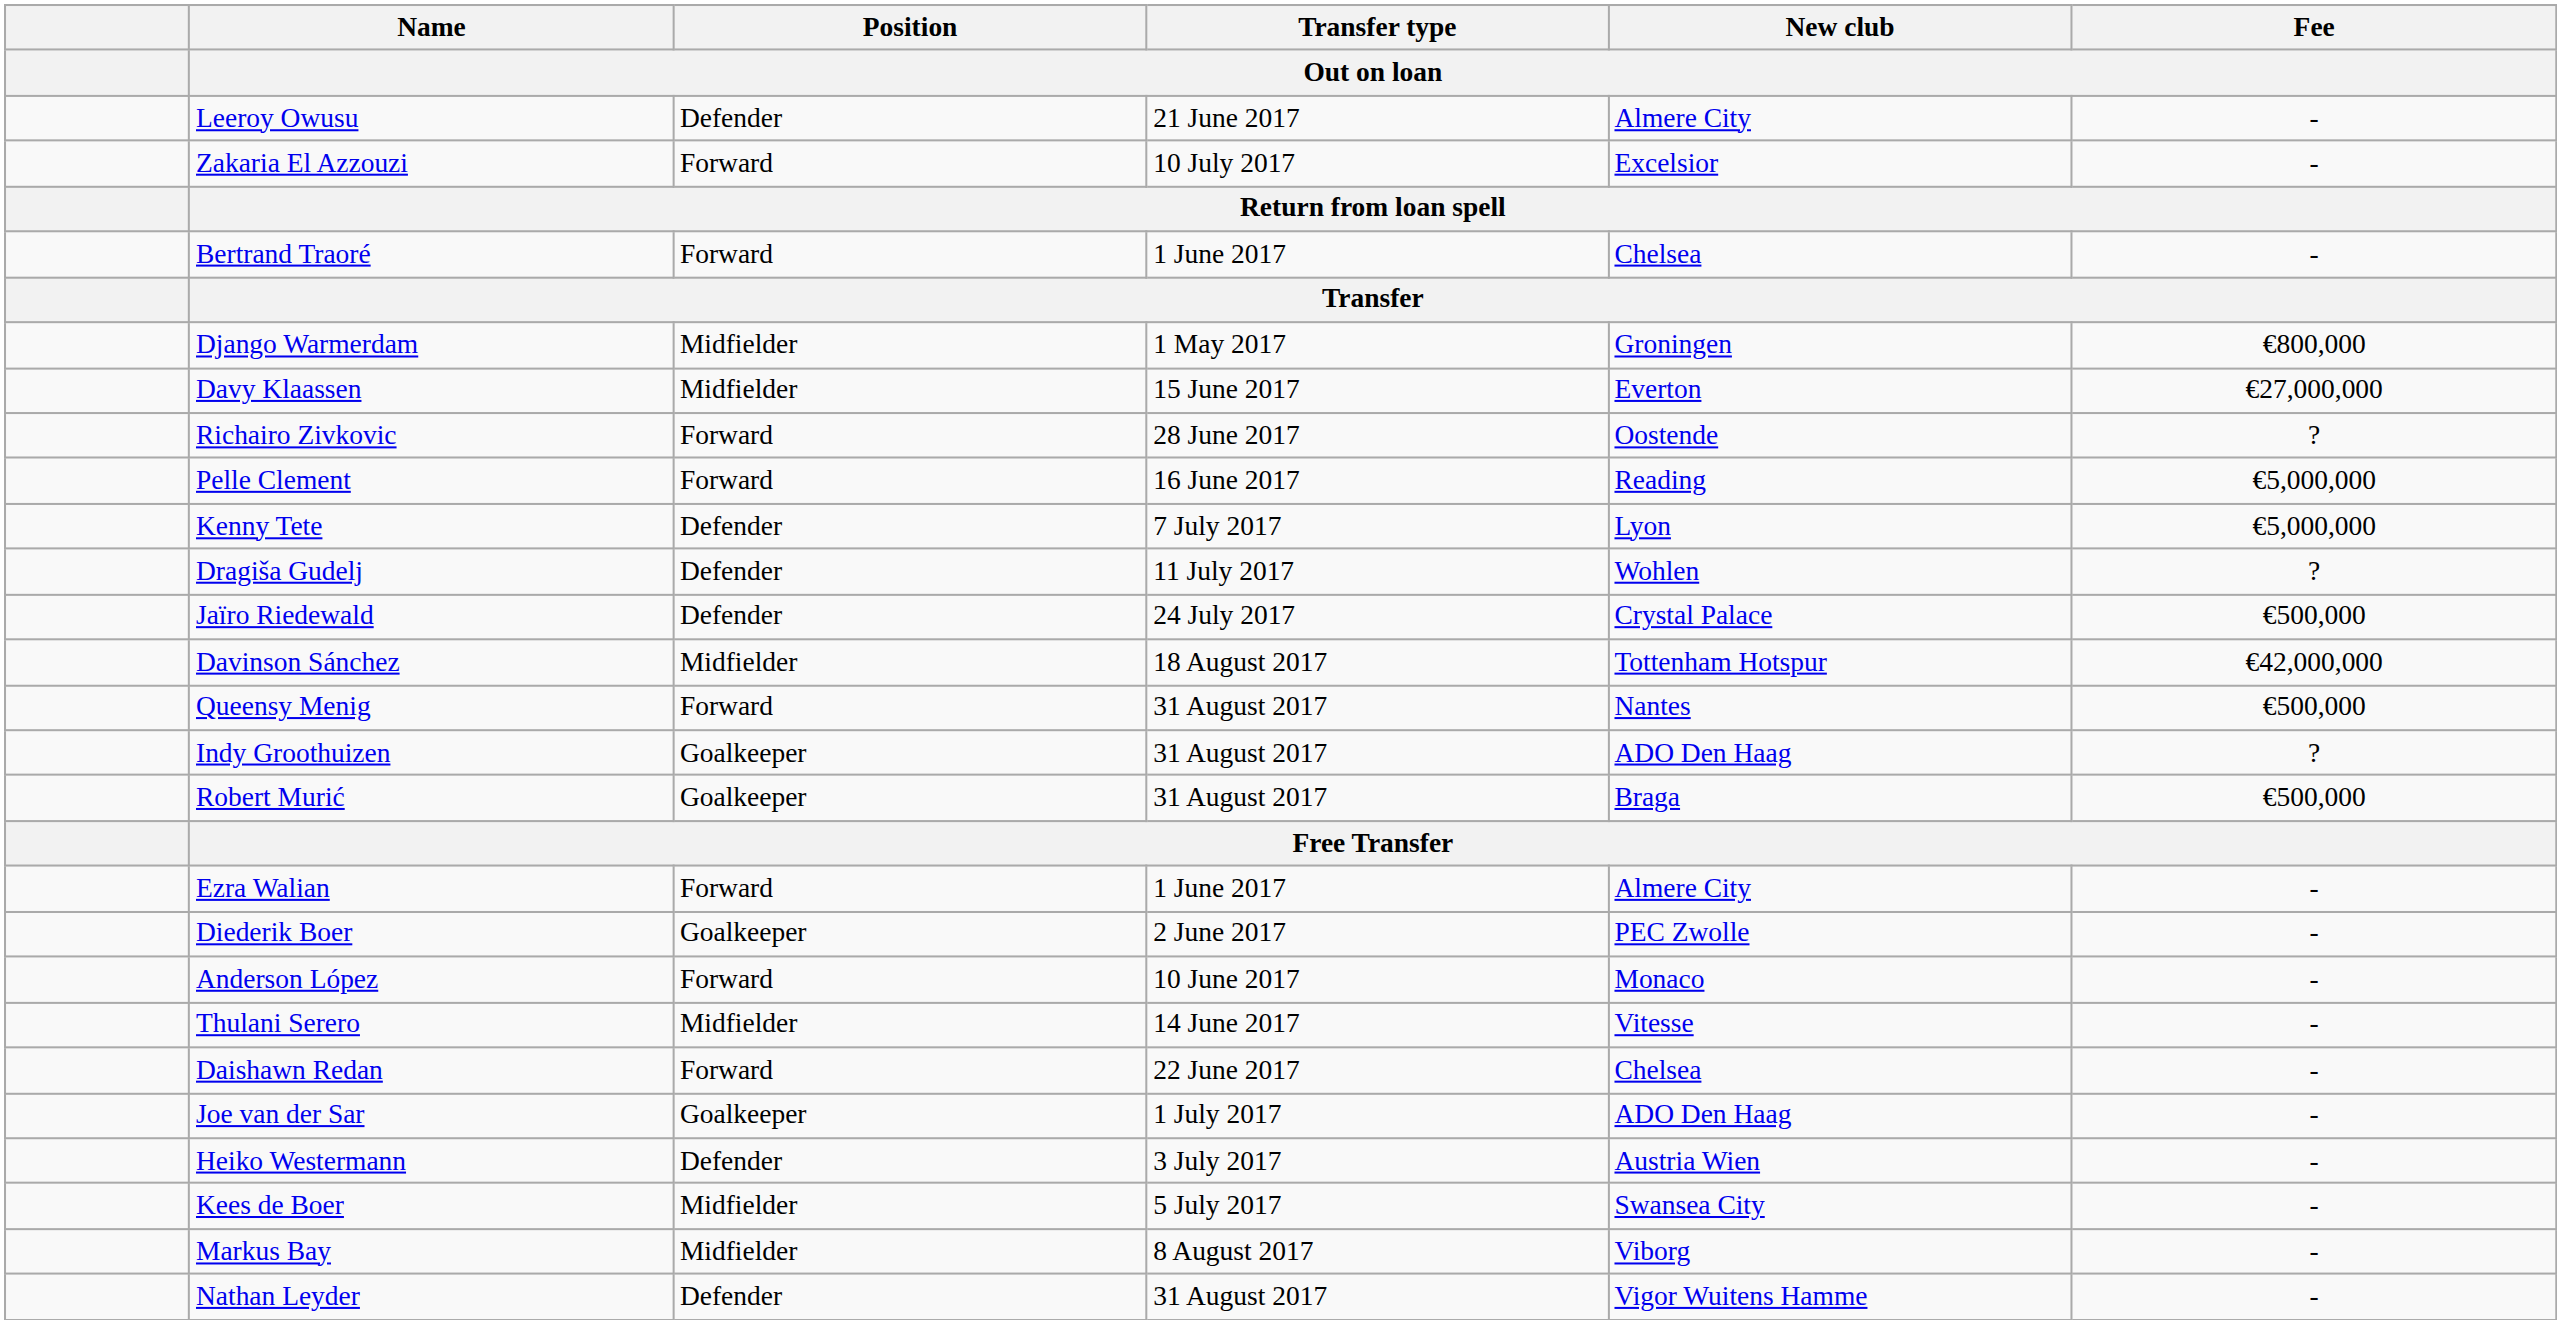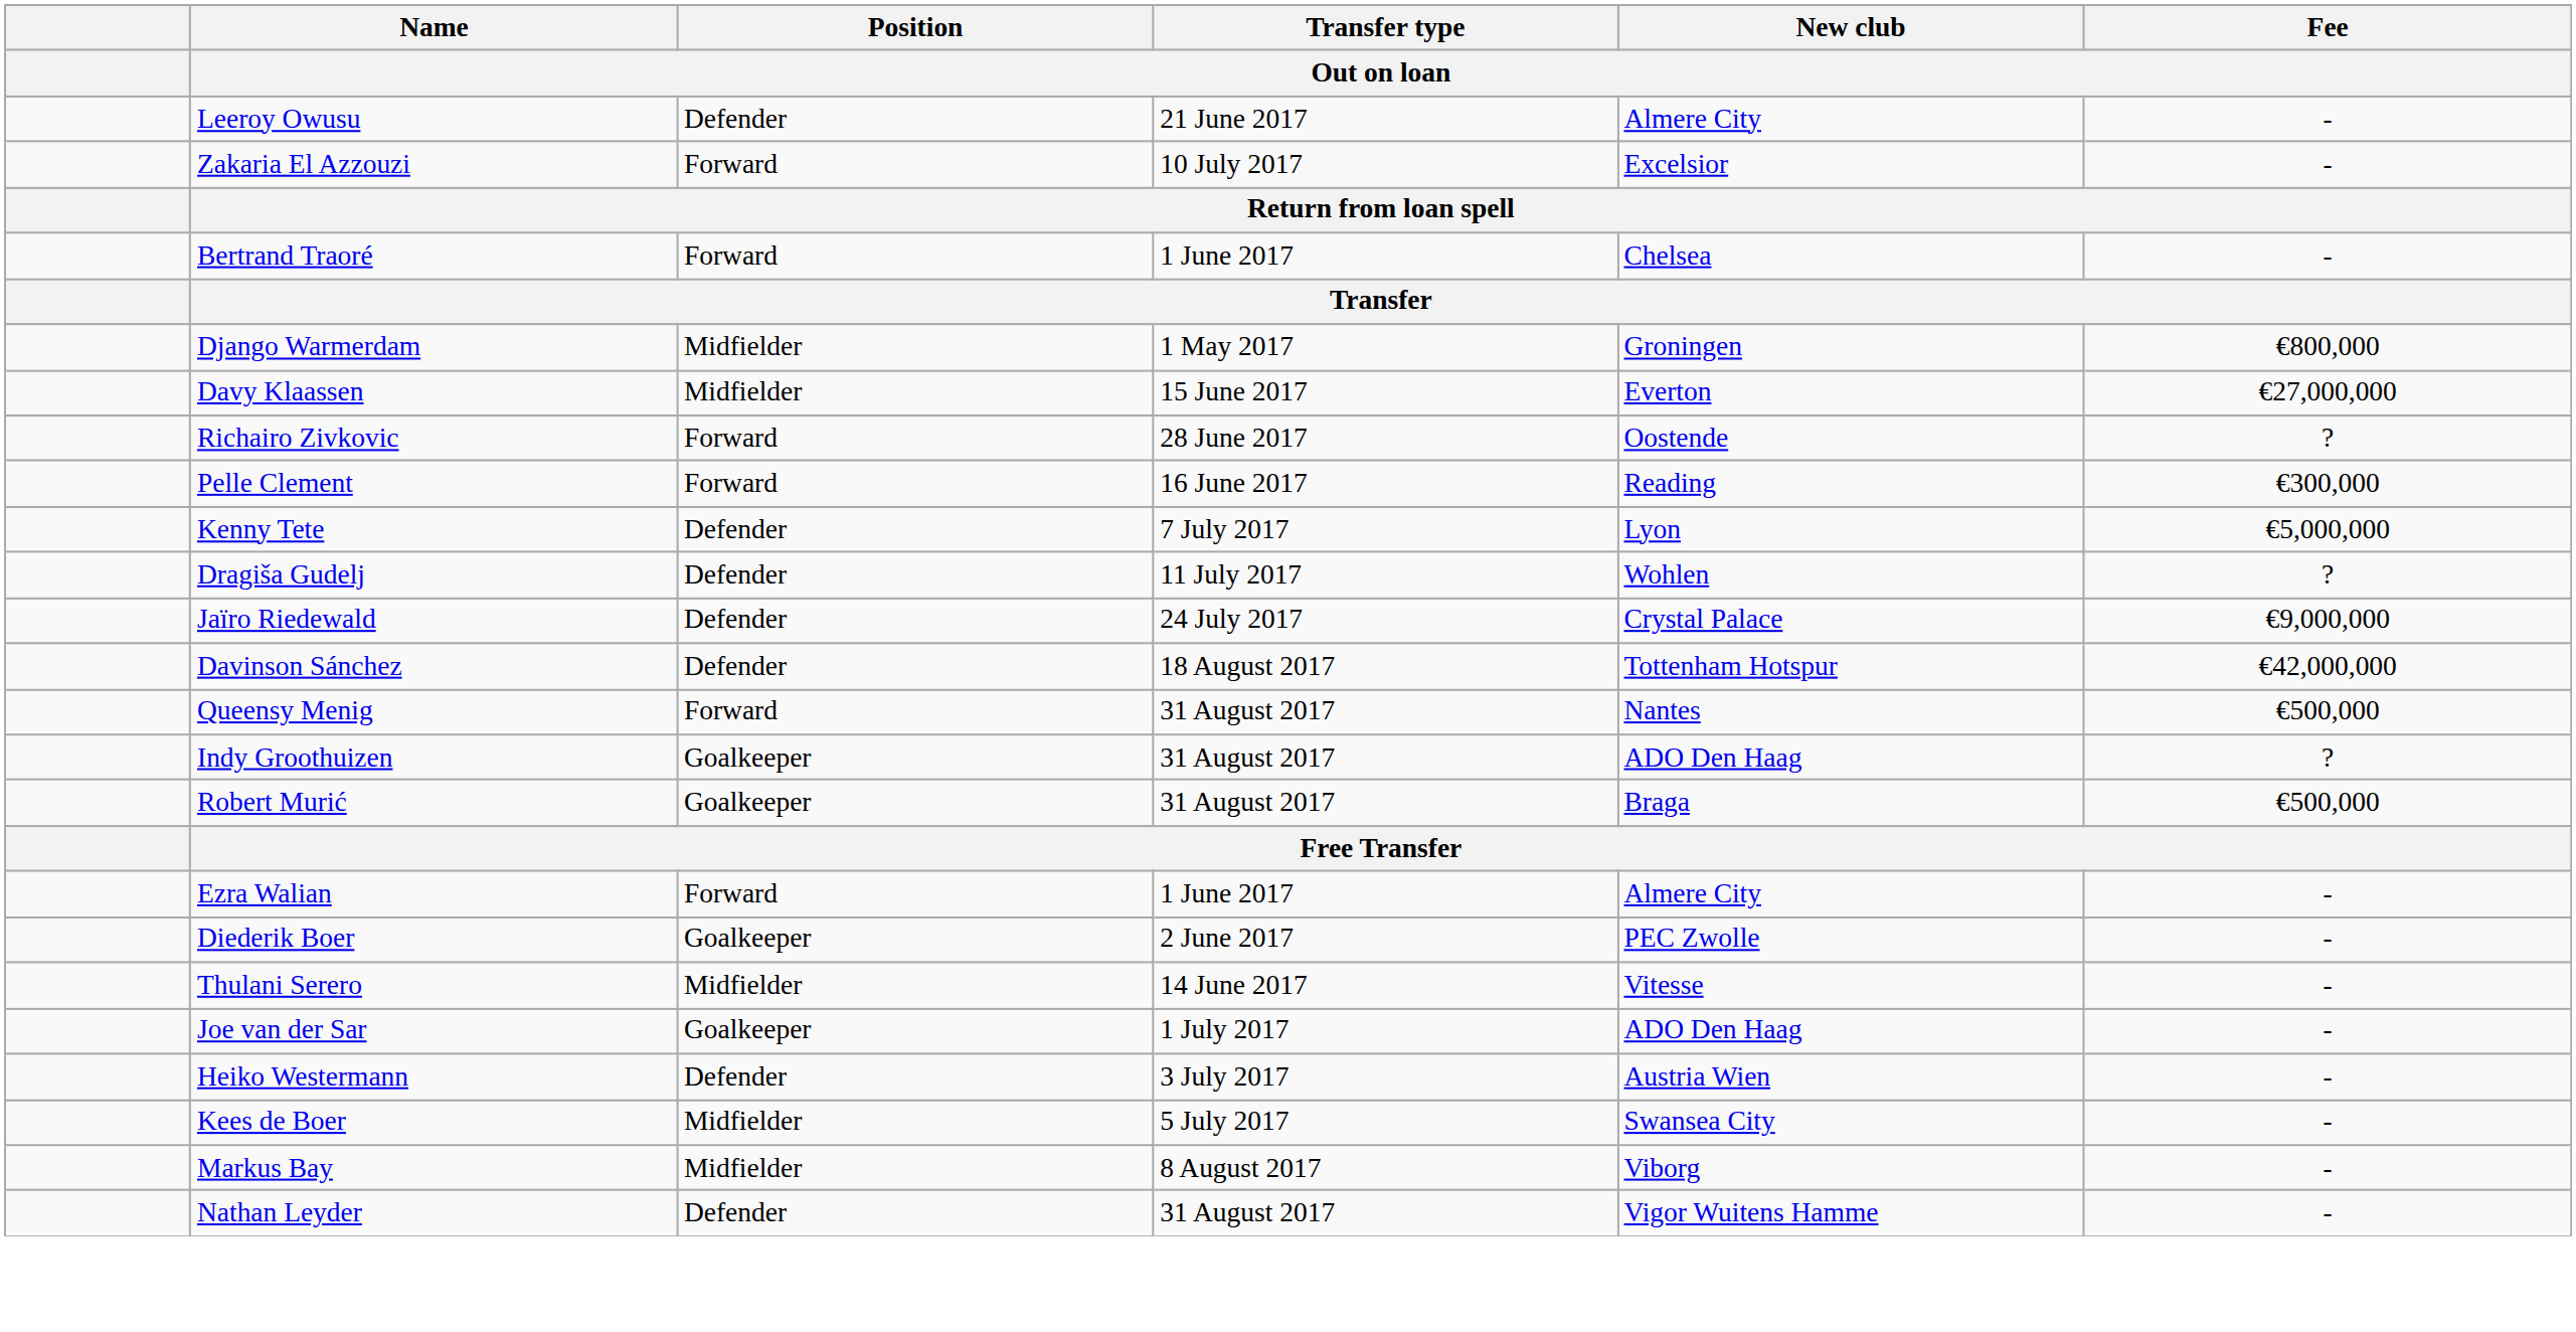 <table class="wikitable" style="width:100%; font-size:85%;">
 <tr>
 <th width="2%"></th>
 <th width="5%">Name</th>
 <th width="5%">Position</th>
 <th width="5%">Transfer type</th>
 <th width="5%">New club</th>
 <th width="5%">Fee</th>
 </tr>
 <tr>
 <th></th>
 <th colspan="5" align="center">Out on loan</th>
 </tr>
 <tr>
 <td align=center></td>
 <td align=left> <a href='#'>Leeroy Owusu</a></td>
 <td align=left>Defender</td>
 <td align=left>21 June 2017</td>
 <td align=left> <a href='#'>Almere City</a></td>
 <td align=center>-</td>
 </tr>
 <tr>
 <td align=center></td>
 <td align=left> <a href='#'>Zakaria El Azzouzi</a></td>
 <td align=left>Forward</td>
 <td align=left>10 July 2017</td>
 <td align=left> <a href='#'>Excelsior</a></td>
 <td align=center>-</td>
 </tr>
 <tr>
 <th></th>
 <th colspan="5" align="center">Return from loan spell</th>
 </tr>
 <tr>
 <td align=center></td>
 <td align=left> <a href='#'>Bertrand Traoré</a></td>
 <td align=left>Forward</td>
 <td align=left>1 June 2017</td>
 <td align=left> <a href='#'>Chelsea</a></td>
 <td align=center>-</td>
 </tr>
 <tr>
 <th></th>
 <th colspan="5" align="center">Transfer</th>
 </tr>
 <tr>
 <td align=center></td>
 <td align=left> <a href='#'>Django Warmerdam</a></td>
 <td align=left>Midfielder</td>
 <td align=left>1 May 2017</td>
 <td align=left> <a href='#'>Groningen</a></td>
 <td align=center>€800,000</td>
 </tr>
 <tr>
 <td align=center></td>
 <td align=left> <a href='#'>Davy Klaassen</a></td>
 <td align=left>Midfielder</td>
 <td align=left>15 June 2017</td>
 <td align=left> <a href='#'>Everton</a></td>
 <td align=center>€27,000,000</td>
 </tr>
 <tr>
 <td align=center></td>
 <td align=left> <a href='#'>Richairo Zivkovic</a></td>
 <td align=left>Forward</td>
 <td align=left>28 June 2017</td>
 <td align=left> <a href='#'>Oostende</a></td>
 <td align=center>?</td>
 </tr>
 <tr>
 <td align=center></td>
 <td align=left> <a href='#'>Pelle Clement</a></td>
 <td align=left>Forward</td>
 <td align=left>16 June 2017</td>
 <td align=left> <a href='#'>Reading</a></td>
-<td align=center>€5,000,000</td>
+<td align=center>€300,000</td>
 </tr>
 <tr>
 <td align=center></td>
 <td align=left> <a href='#'>Kenny Tete</a></td>
 <td align=left>Defender</td>
 <td align=left>7 July 2017</td>
 <td align=left> <a href='#'>Lyon</a></td>
 <td align=center>€5,000,000</td>
 </tr>
 <tr>
 <td align=center></td>
 <td align=left> <a href='#'>Dragiša Gudelj</a></td>
 <td align=left>Defender</td>
 <td align=left>11 July 2017</td>
 <td align=left> <a href='#'>Wohlen</a></td>
 <td align=center>?</td>
 </tr>
 <tr>
 <td align=center></td>
 <td align=left> <a href='#'>Jaïro Riedewald</a></td>
 <td align=left>Defender</td>
 <td align=left>24 July 2017</td>
 <td align=left> <a href='#'>Crystal Palace</a></td>
-<td align=center>€500,000</td>
+<td align=center>€9,000,000</td>
 </tr>
 <tr>
 <td align=center></td>
 <td align=left> <a href='#'>Davinson Sánchez</a></td>
-<td align=left>Midfielder</td>
+<td align=left>Defender</td>
 <td align=left>18 August 2017</td>
 <td align=left> <a href='#'>Tottenham Hotspur</a></td>
 <td align=center>€42,000,000</td>
 </tr>
 <tr>
 <td align=center></td>
 <td align=left> <a href='#'>Queensy Menig</a></td>
 <td align=left>Forward</td>
 <td align=left>31 August 2017</td>
 <td align=left> <a href='#'>Nantes</a></td>
 <td align=center>€500,000</td>
 </tr>
 <tr>
 <td align=center></td>
 <td align=left> <a href='#'>Indy Groothuizen</a></td>
 <td align=left>Goalkeeper</td>
 <td align=left>31 August 2017</td>
 <td align=left> <a href='#'>ADO Den Haag</a></td>
 <td align=center>?</td>
 </tr>
 <tr>
 <td align=center></td>
 <td align=left> <a href='#'>Robert Murić</a></td>
 <td align=left>Goalkeeper</td>
 <td align=left>31 August 2017</td>
 <td align=left> <a href='#'>Braga</a></td>
 <td align=center>€500,000</td>
 </tr>
 <tr>
 <th></th>
 <th colspan="5" align="center">Free Transfer</th>
 </tr>
 <tr>
 <td align=center></td>
 <td align=left> <a href='#'>Ezra Walian</a></td>
 <td align=left>Forward</td>
 <td align=left>1 June 2017</td>
 <td align=left> <a href='#'>Almere City</a></td>
 <td align=center>-</td>
 </tr>
 <tr>
 <td align=center></td>
 <td align=left> <a href='#'>Diederik Boer</a></td>
 <td align=left>Goalkeeper</td>
 <td align=left>2 June 2017</td>
 <td align=left> <a href='#'>PEC Zwolle</a></td>
 <td align=center>-</td>
 </tr>
 <tr>
 <td align=center></td>
-<td align=left> <a href='#'>Anderson López</a></td>
-<td align=left>Forward</td>
-<td align=left>10 June 2017</td>
-<td align=left> <a href='#'>Monaco</a></td>
-<td align=center>-</td>
-</tr>
-<tr>
-<td align=center></td>
 <td align=left> <a href='#'>Thulani Serero</a></td>
 <td align=left>Midfielder</td>
 <td align=left>14 June 2017</td>
 <td align=left> <a href='#'>Vitesse</a></td>
-<td align=center>-</td>
-</tr>
-<tr>
-<td align=center></td>
-<td align=left> <a href='#'>Daishawn Redan</a></td>
-<td align=left>Forward</td>
-<td align=left>22 June 2017</td>
-<td align=left> <a href='#'>Chelsea</a></td>
 <td align=center>-</td>
 </tr>
 <tr>
 <td align=center></td>
 <td align=left> <a href='#'>Joe van der Sar</a></td>
 <td align=left>Goalkeeper</td>
 <td align=left>1 July 2017</td>
 <td align=left> <a href='#'>ADO Den Haag</a></td>
 <td align=center>-</td>
 </tr>
 <tr>
 <td align=center></td>
 <td align=left> <a href='#'>Heiko Westermann</a></td>
 <td align=left>Defender</td>
 <td align=left>3 July 2017</td>
 <td align=left> <a href='#'>Austria Wien</a></td>
 <td align=center>-</td>
 </tr>
 <tr>
 <td align=center></td>
 <td align=left> <a href='#'>Kees de Boer</a></td>
 <td align=left>Midfielder</td>
 <td align=left>5 July 2017</td>
 <td align=left> <a href='#'>Swansea City</a></td>
 <td align=center>-</td>
 </tr>
 <tr>
 <td align=center></td>
 <td align=left> <a href='#'>Markus Bay</a></td>
 <td align=left>Midfielder</td>
 <td align=left>8 August 2017</td>
 <td align=left> <a href='#'>Viborg</a></td>
 <td align=center>-</td>
 </tr>
 <tr>
 <td align=center></td>
 <td align=left> <a href='#'>Nathan Leyder</a></td>
 <td align=left>Defender</td>
 <td align=left>31 August 2017</td>
 <td align=left> <a href='#'>Vigor Wuitens Hamme</a></td>
 <td align=center>-</td>
 </tr>
 </table>
